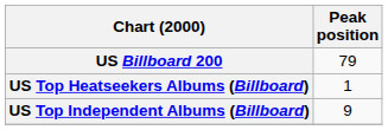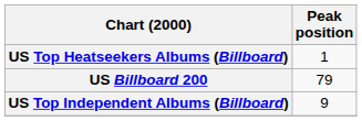 <table class="wikitable sortable plainrowheaders" style="text-align:center">
 <tr>
 <th scope="col">Chart (2000)</th>
 <th scope="col">Peak<br>position</th>
 </tr>
 <tr>
+<th scope=row>US <a href='#'>Top Heatseekers Albums</a> (<em><a href='#'>Billboard</a></em>)</th>
+<td align="center">1</td>
+</tr>
+<tr>
 <th scope=row>US <a href='#'><em>Billboard</em> 200</a></th>
 <td align="center">79</td>
-</tr>
-<tr>
-<th scope=row>US <a href='#'>Top Heatseekers Albums</a> (<em><a href='#'>Billboard</a></em>)</th>
-<td align="center">1</td>
 </tr>
 <tr>
 <th scope=row>US <a href='#'>Top Independent Albums</a> (<em><a href='#'>Billboard</a></em>)</th>
 <td align="center">9</td>
 </tr>
 <tr>
 </tr>
 </table>
